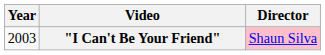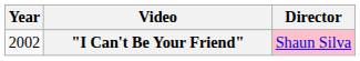 <table class="wikitable plainrowheaders">
 <tr>
 <th>Year</th>
 <th style="width:14em;">Video</th>
 <th>Director</th>
 </tr>
 <tr>
-<td>2003</td>
+<td>2002</td>
 <th scope="row">"I Can't Be Your Friend"</th>
 <td style="background: pink;"><a href='#'>Shaun Silva</a></td>
 </tr>
 </table>
